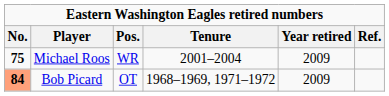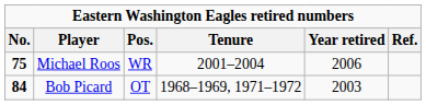 <table class="wikitable" style="text-align:center">
 <tr>
 <td colspan=6 style=><strong>Eastern Washington Eagles retired numbers</strong></td>
 </tr>
 <tr>
 <th style=>No.</th>
 <th style=>Player</th>
 <th style=>Pos.</th>
 <th style=>Tenure</th>
 <th style=>Year retired</th>
 <th style=>Ref.</th>
 </tr>
 <tr>
 <td><strong>75</strong></td>
 <td><a href='#'>Michael Roos</a></td>
 <td><a href='#'>WR</a></td>
 <td>2001–2004</td>
-<td>2009</td>
+<td>2006</td>
 <td></td>
 </tr>
 <tr>
-<td style="background: lightsalmon;"><strong>84</strong></td>
+<td><strong>84</strong></td>
 <td><a href='#'>Bob Picard</a></td>
 <td><a href='#'>OT</a></td>
 <td>1968–1969, 1971–1972</td>
-<td>2009</td>
+<td>2003</td>
 <td></td>
 </tr>
 </table>
